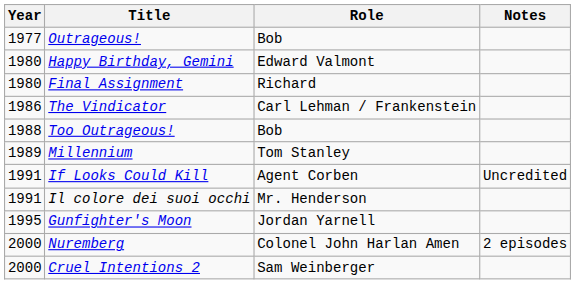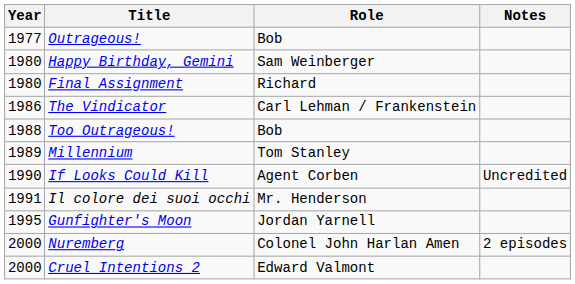 <table class="wikitable">
 <tr>
 <th>Year</th>
 <th>Title</th>
 <th>Role</th>
 <th>Notes</th>
 </tr>
 <tr>
 <td>1977</td>
 <td><em><a href='#'>Outrageous!</a></em></td>
 <td>Bob</td>
 <td></td>
 </tr>
 <tr>
 <td>1980</td>
 <td><em><a href='#'>Happy Birthday, Gemini</a></em></td>
-<td>Edward Valmont</td>
+<td>Sam Weinberger</td>
 <td></td>
 </tr>
 <tr>
 <td>1980</td>
 <td><em><a href='#'>Final Assignment</a></em></td>
 <td>Richard</td>
 <td></td>
 </tr>
 <tr>
 <td>1986</td>
 <td><em><a href='#'>The Vindicator</a></em></td>
 <td>Carl Lehman / Frankenstein</td>
 <td></td>
 </tr>
 <tr>
 <td>1988</td>
 <td><em><a href='#'>Too Outrageous!</a></em></td>
 <td>Bob</td>
 <td></td>
 </tr>
 <tr>
 <td>1989</td>
 <td><em><a href='#'>Millennium</a></em></td>
 <td>Tom Stanley</td>
 <td></td>
 </tr>
 <tr>
-<td>1991</td>
+<td>1990</td>
 <td><em><a href='#'>If Looks Could Kill</a></em></td>
 <td>Agent Corben</td>
 <td>Uncredited</td>
 </tr>
 <tr>
 <td>1991</td>
 <td><em>Il colore dei suoi occhi</em></td>
 <td>Mr. Henderson</td>
 <td></td>
 </tr>
 <tr>
 <td>1995</td>
 <td><em><a href='#'>Gunfighter's Moon</a></em></td>
 <td>Jordan Yarnell</td>
 <td></td>
 </tr>
 <tr>
 <td>2000</td>
 <td><em><a href='#'>Nuremberg</a></em></td>
 <td>Colonel John Harlan Amen</td>
 <td>2 episodes</td>
 </tr>
 <tr>
 <td>2000</td>
 <td><em><a href='#'>Cruel Intentions 2</a></em></td>
-<td>Sam Weinberger</td>
+<td>Edward Valmont</td>
 <td></td>
 </tr>
 </table>
